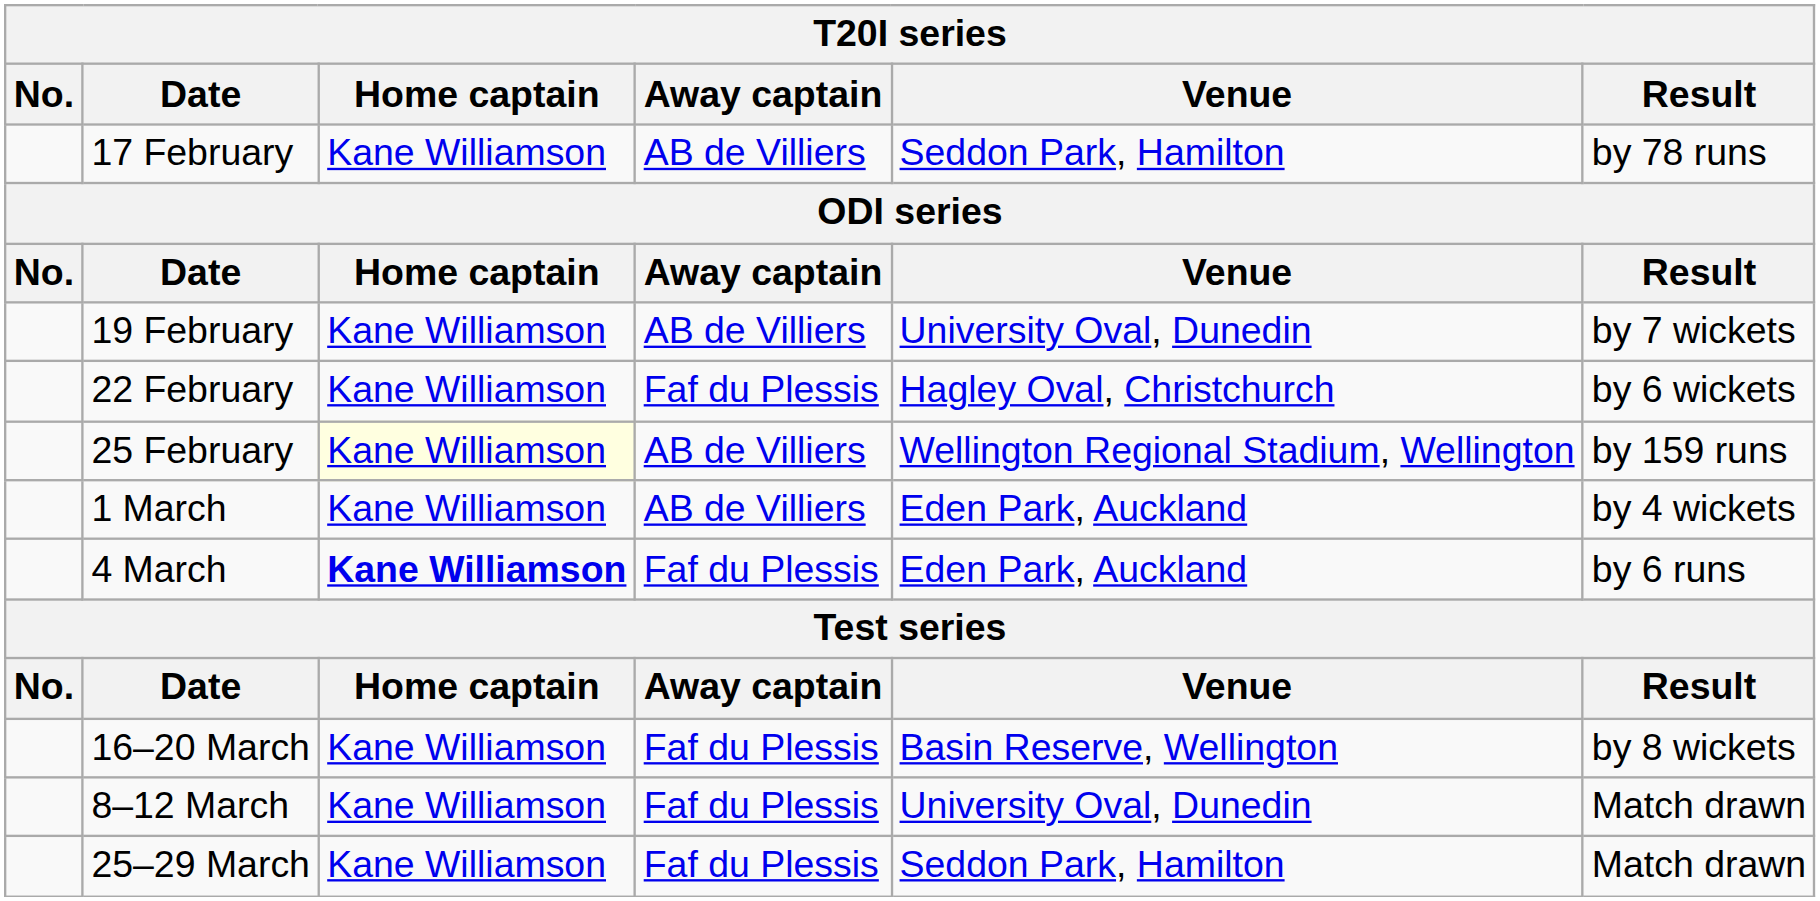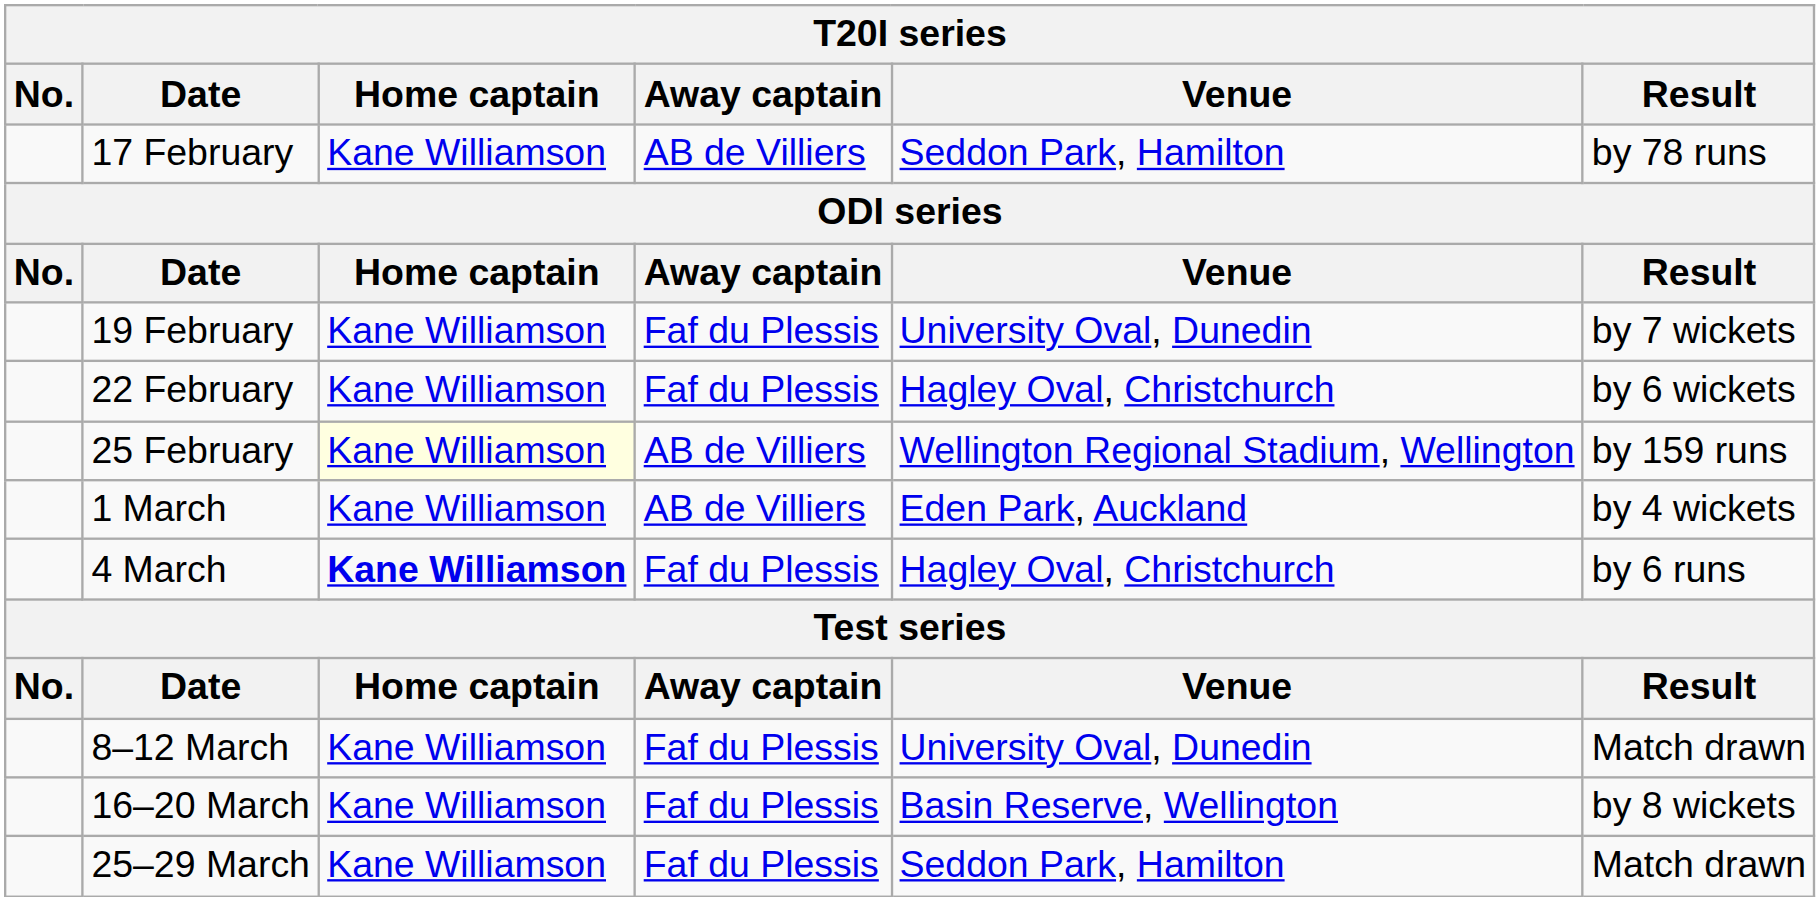 <table class="wikitable">
 <tr>
 <th colspan="6">T20I series</th>
 </tr>
 <tr>
 <th>No.</th>
 <th>Date</th>
 <th>Home captain</th>
 <th>Away captain</th>
 <th>Venue</th>
 <th>Result</th>
 </tr>
 <tr>
 <td></td>
 <td>17 February</td>
 <td><a href='#'>Kane Williamson</a></td>
 <td><a href='#'>AB de Villiers</a></td>
 <td><a href='#'>Seddon Park</a>, <a href='#'>Hamilton</a></td>
 <td> by 78 runs</td>
 </tr>
 <tr>
 <th colspan="6">ODI series</th>
 </tr>
 <tr>
 <th>No.</th>
 <th>Date</th>
 <th>Home captain</th>
 <th>Away captain</th>
 <th>Venue</th>
 <th>Result</th>
 </tr>
 <tr>
 <td></td>
 <td>19 February</td>
 <td><a href='#'>Kane Williamson</a></td>
-<td><a href='#'>AB de Villiers</a></td>
+<td><a href='#'>Faf du Plessis</a></td>
 <td><a href='#'>University Oval</a>, <a href='#'>Dunedin</a></td>
 <td> by 7 wickets</td>
 </tr>
 <tr>
 <td></td>
 <td>22 February</td>
 <td><a href='#'>Kane Williamson</a></td>
 <td><a href='#'>Faf du Plessis</a></td>
 <td><a href='#'>Hagley Oval</a>, <a href='#'>Christchurch</a></td>
 <td> by 6 wickets</td>
 </tr>
 <tr>
 <td></td>
 <td>25 February</td>
 <td style="background: lightyellow;"><a href='#'>Kane Williamson</a></td>
 <td><a href='#'>AB de Villiers</a></td>
 <td><a href='#'>Wellington Regional Stadium</a>, <a href='#'>Wellington</a></td>
 <td> by 159 runs</td>
 </tr>
 <tr>
 <td></td>
 <td>1 March</td>
 <td><a href='#'>Kane Williamson</a></td>
 <td><a href='#'>AB de Villiers</a></td>
 <td><a href='#'>Eden Park</a>, <a href='#'>Auckland</a></td>
 <td> by 4 wickets</td>
 </tr>
 <tr>
 <td></td>
 <td>4 March</td>
 <td><strong><a href='#'>Kane Williamson</a></strong></td>
 <td><a href='#'>Faf du Plessis</a></td>
-<td><a href='#'>Eden Park</a>, <a href='#'>Auckland</a></td>
+<td><a href='#'>Hagley Oval</a>, <a href='#'>Christchurch</a></td>
 <td> by 6 runs</td>
 </tr>
 <tr>
 <th colspan="6">Test series</th>
 </tr>
 <tr>
 <th>No.</th>
 <th>Date</th>
 <th>Home captain</th>
 <th>Away captain</th>
 <th>Venue</th>
 <th>Result</th>
 </tr>
 <tr>
 <td></td>
+<td>8–12 March</td>
+<td><a href='#'>Kane Williamson</a></td>
+<td><a href='#'>Faf du Plessis</a></td>
+<td><a href='#'>University Oval</a>, <a href='#'>Dunedin</a></td>
+<td>Match drawn</td>
+</tr>
+<tr>
+<td></td>
 <td>16–20 March</td>
 <td><a href='#'>Kane Williamson</a></td>
 <td><a href='#'>Faf du Plessis</a></td>
 <td><a href='#'>Basin Reserve</a>, <a href='#'>Wellington</a></td>
 <td> by 8 wickets</td>
-</tr>
-<tr>
-<td></td>
-<td>8–12 March</td>
-<td><a href='#'>Kane Williamson</a></td>
-<td><a href='#'>Faf du Plessis</a></td>
-<td><a href='#'>University Oval</a>, <a href='#'>Dunedin</a></td>
-<td>Match drawn</td>
 </tr>
 <tr>
 <td></td>
 <td>25–29 March</td>
 <td><a href='#'>Kane Williamson</a></td>
 <td><a href='#'>Faf du Plessis</a></td>
 <td><a href='#'>Seddon Park</a>, <a href='#'>Hamilton</a></td>
 <td>Match drawn</td>
 </tr>
 </table>
